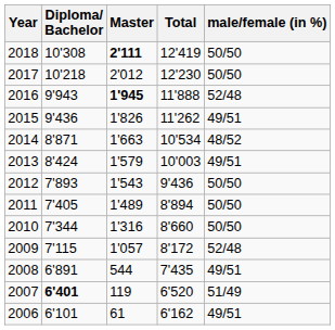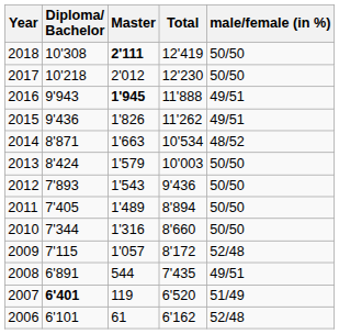 <table class="wikitable">
 <tr>
 <th>Year</th>
 <th>Diploma/<br>Bachelor</th>
 <th>Master</th>
 <th>Total</th>
 <th>male/female (in %)</th>
 </tr>
 <tr>
 <td>2018</td>
 <td>10'308</td>
 <td><strong>2'111</strong></td>
 <td>12'419</td>
 <td>50/50</td>
 </tr>
 <tr>
 <td>2017</td>
 <td>10'218</td>
 <td>2'012</td>
 <td>12'230</td>
 <td>50/50</td>
 </tr>
 <tr>
 <td>2016</td>
 <td>9'943</td>
 <td><strong>1'945</strong></td>
 <td>11'888</td>
-<td>52/48</td>
+<td>49/51</td>
 </tr>
 <tr>
 <td>2015</td>
 <td>9'436</td>
 <td>1'826</td>
 <td>11'262</td>
 <td>49/51</td>
 </tr>
 <tr>
 <td>2014</td>
 <td>8'871</td>
 <td>1'663</td>
 <td>10'534</td>
 <td>48/52</td>
 </tr>
 <tr>
 <td>2013</td>
 <td>8'424</td>
 <td>1'579</td>
 <td>10'003</td>
-<td>49/51</td>
+<td>50/50</td>
 </tr>
 <tr>
 <td>2012</td>
 <td>7'893</td>
 <td>1'543</td>
 <td>9'436</td>
 <td>50/50</td>
 </tr>
 <tr>
 <td>2011</td>
 <td>7'405</td>
 <td>1'489</td>
 <td>8'894</td>
 <td>50/50</td>
 </tr>
 <tr>
 <td>2010</td>
 <td>7'344</td>
 <td>1'316</td>
 <td>8'660</td>
 <td>50/50</td>
 </tr>
 <tr>
 <td>2009</td>
 <td>7'115</td>
 <td>1'057</td>
 <td>8'172</td>
 <td>52/48</td>
 </tr>
 <tr>
 <td>2008</td>
 <td>6'891</td>
 <td>544</td>
 <td>7'435</td>
 <td>49/51</td>
 </tr>
 <tr>
 <td>2007</td>
 <td><strong>6'401</strong></td>
 <td>119</td>
 <td>6'520</td>
 <td>51/49</td>
 </tr>
 <tr>
 <td>2006</td>
 <td>6'101</td>
 <td>61</td>
 <td>6'162</td>
-<td>49/51</td>
+<td>52/48</td>
 </tr>
 </table>
